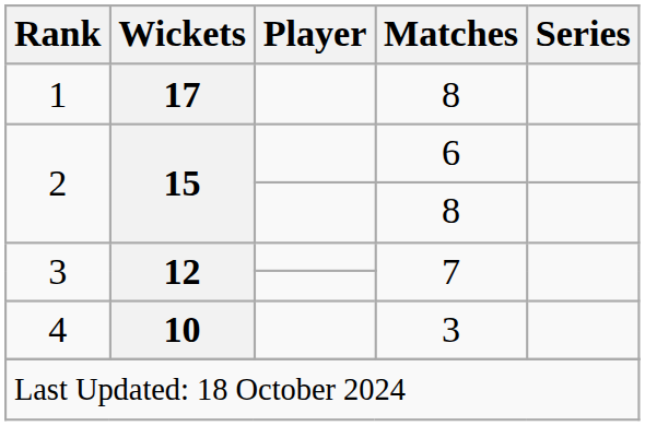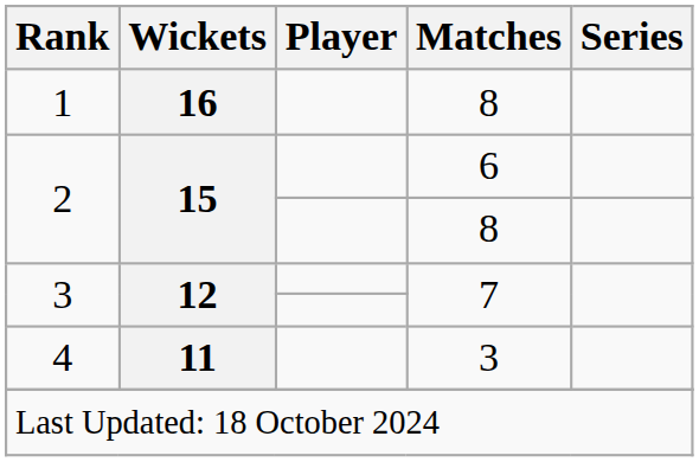 <table class="wikitable plainrowheaders sortable">
 <tr>
 <th scope=col>Rank</th>
 <th scope=col>Wickets</th>
 <th scope=col>Player</th>
 <th scope=col>Matches</th>
 <th scope=col>Series</th>
 </tr>
 <tr>
 <td align=center>1</td>
-<th scope=row style=text-align:center;>17</th>
+<th scope=row style=text-align:center;>16</th>
 <td></td>
 <td align=center>8</td>
 <td></td>
 </tr>
 <tr>
 <td align=center rowspan=2>2</td>
 <th scope=row style=text-align:center; rowspan=2>15</th>
 <td></td>
 <td align=center>6</td>
 <td></td>
 </tr>
 <tr>
 <td></td>
 <td align=center>8</td>
 <td></td>
 </tr>
 <tr>
 <td align=center rowspan=2>3</td>
 <th scope=row style=text-align:center; rowspan=2>12</th>
 <td></td>
 <td align=center rowspan=2>7</td>
 <td rowspan=2></td>
 </tr>
 <tr>
 <td> </td>
 </tr>
 <tr>
 <td align=center>4</td>
-<th scope=row style=text-align:center;>10</th>
+<th scope=row style=text-align:center;>11</th>
 <td></td>
 <td align=center>3</td>
 <td></td>
 </tr>
 <tr>
 </tr>
 <tr class=sortbottom>
 <td colspan=5><small>Last Updated: 18 October 2024</small></td>
 </tr>
 </table>
